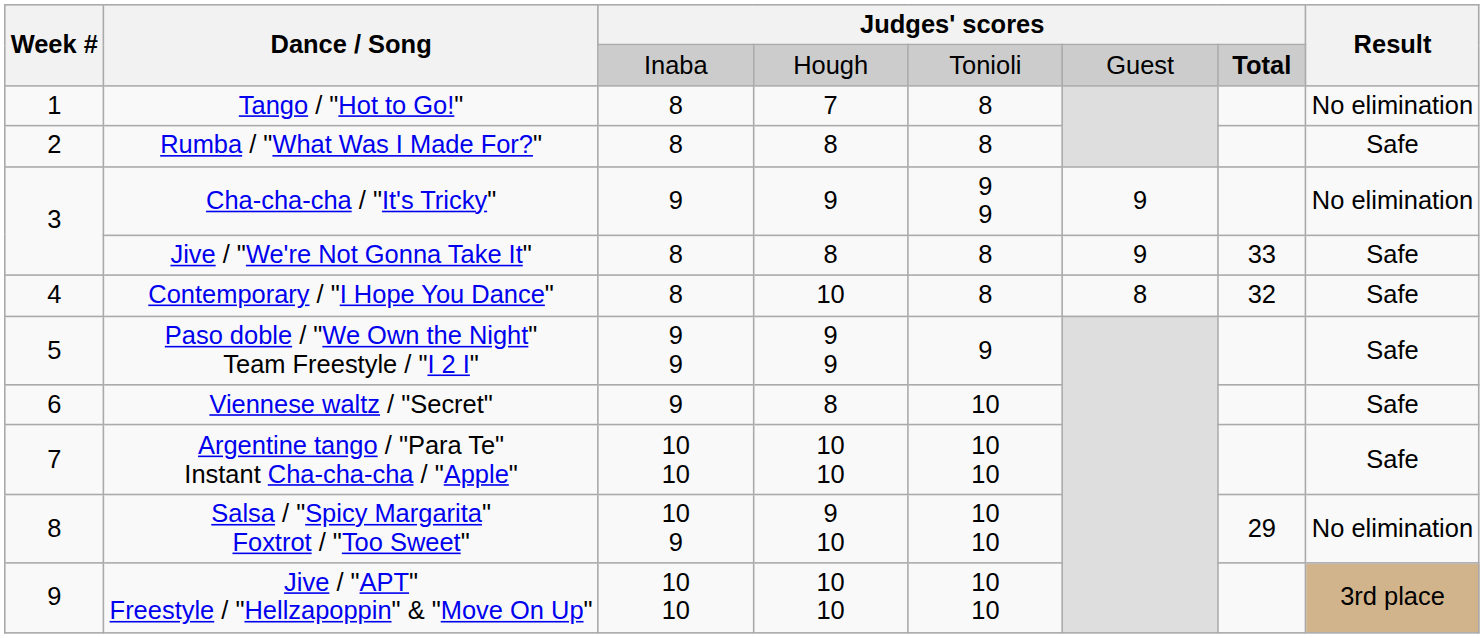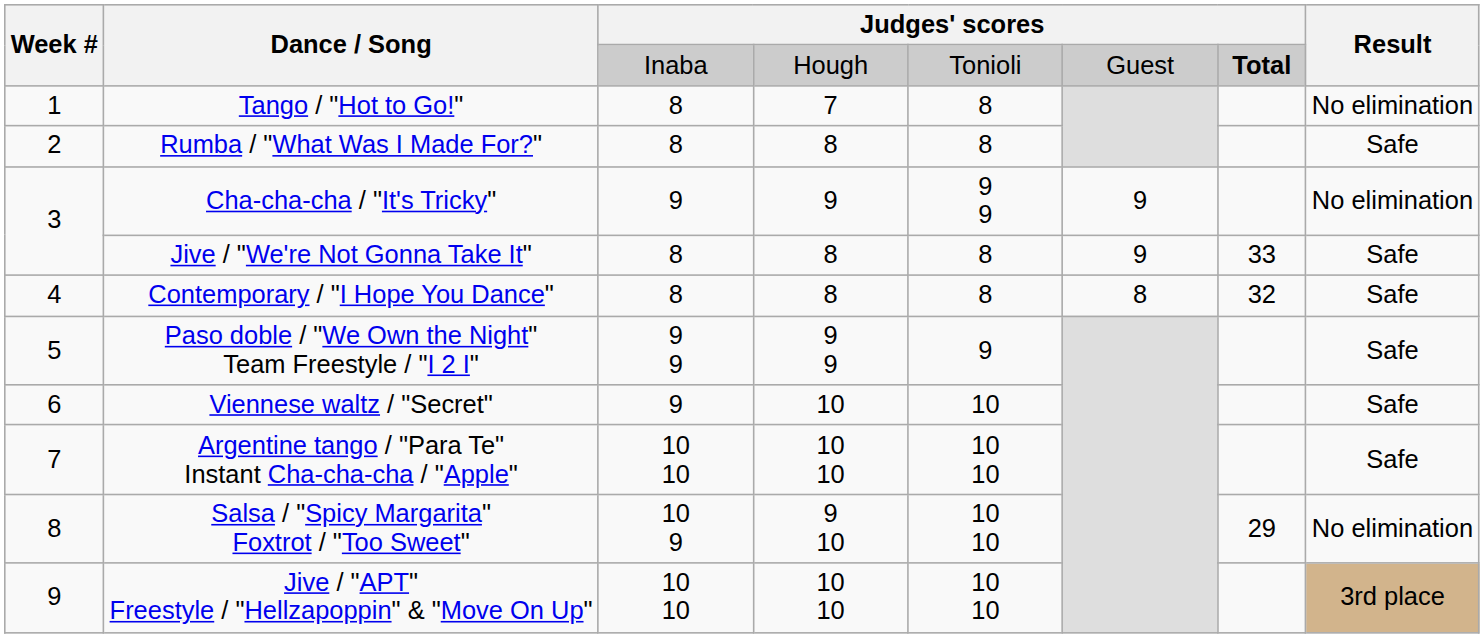 <table class="wikitable collapsible collapsed" style="text-align:center;">
 <tr style="text-align:center;">
 <th rowspan="2" bgcolor="#CCCCCC" align="Center">Week #</th>
 <th rowspan="2" bgcolor="#CCCCCC" align="Center">Dance / Song</th>
 <th colspan="5" bgcolor="#CCCCCC" align="Center">Judges' scores</th>
 <th rowspan="2" bgcolor="#CCCCCC" align="Center">Result</th>
 </tr>
 <tr>
 <td bgcolor="#CCCCCC" width="10.5%" align="center">Inaba</td>
 <td bgcolor="#CCCCCC" width="10.5%" align="center">Hough</td>
 <td bgcolor="#CCCCCC" width="10.5%" align="center">Tonioli</td>
 <td bgcolor="#CCCCCC" width="10.5%" align="center">Guest</td>
 <td bgcolor="#CCCCCC" width="6%" align="center"><strong>Total</strong></td>
 </tr>
 <tr>
 <td>1</td>
 <td><a href='#'>Tango</a> / "<a href='#'>Hot to Go!</a>"</td>
 <td>8</td>
 <td>7</td>
 <td>8</td>
 <td rowspan="2" bgcolor="#dedede"></td>
 <td><strong></strong></td>
 <td>No elimination</td>
 </tr>
 <tr>
 <td>2</td>
 <td><a href='#'>Rumba</a> / "<a href='#'>What Was I Made For?</a>"</td>
 <td>8</td>
 <td>8</td>
 <td>8</td>
 <td><strong></strong></td>
 <td>Safe</td>
 </tr>
 <tr>
 <td rowspan="2">3</td>
 <td><a href='#'>Cha-cha-cha</a> / "<a href='#'>It's Tricky</a>"</td>
 <td>9</td>
 <td>9</td>
 <td>9<br>9</td>
 <td>9</td>
 <td><strong></strong></td>
 <td>No elimination</td>
 </tr>
 <tr>
 <td><a href='#'>Jive</a> / "<a href='#'>We're Not Gonna Take It</a>"</td>
 <td>8</td>
 <td>8</td>
 <td>8</td>
 <td>9</td>
 <td>33</td>
 <td>Safe</td>
 </tr>
 <tr>
 <td>4</td>
 <td><a href='#'>Contemporary</a> / "<a href='#'>I Hope You Dance</a>"</td>
 <td>8</td>
-<td>10</td>
+<td>8</td>
 <td>8</td>
 <td>8</td>
 <td>32</td>
 <td>Safe</td>
 </tr>
 <tr>
 <td>5</td>
 <td><a href='#'>Paso doble</a> / "<a href='#'>We Own the Night</a>"<br>Team Freestyle / "<a href='#'>I 2 I</a>"</td>
 <td>9<br>9</td>
 <td>9<br>9</td>
 <td>9</td>
 <td rowspan="5" bgcolor="#dedede"></td>
 <td><strong></strong><br><strong></strong></td>
 <td>Safe</td>
 </tr>
 <tr>
 <td>6</td>
 <td><a href='#'>Viennese waltz</a> / "Secret"</td>
 <td>9</td>
-<td>8</td>
+<td>10</td>
 <td>10</td>
 <td><strong></strong></td>
 <td>Safe</td>
 </tr>
 <tr>
 <td>7</td>
 <td><a href='#'>Argentine tango</a> / "Para Te"<br>Instant <a href='#'>Cha-cha-cha</a> / "<a href='#'>Apple</a>"</td>
 <td>10<br>10</td>
 <td>10<br>10</td>
 <td>10<br>10</td>
 <td><strong></strong><br><strong></strong></td>
 <td>Safe</td>
 </tr>
 <tr>
 <td>8</td>
 <td><a href='#'>Salsa</a> / "<a href='#'>Spicy Margarita</a>"<br><a href='#'>Foxtrot</a> / "<a href='#'>Too Sweet</a>"</td>
 <td>10<br>9</td>
 <td>9<br>10</td>
 <td>10<br>10</td>
 <td>29<br><strong></strong></td>
 <td>No elimination</td>
 </tr>
 <tr>
 <td>9</td>
 <td><a href='#'>Jive</a> / "<a href='#'>APT</a>"<br><a href='#'>Freestyle</a> / "<a href='#'>Hellzapoppin</a>" & "<a href='#'>Move On Up</a>"</td>
 <td>10<br>10</td>
 <td>10<br>10</td>
 <td>10<br>10</td>
 <td><strong></strong><br><strong></strong></td>
 <td bgcolor="tan">3rd place</td>
 </tr>
 </table>
